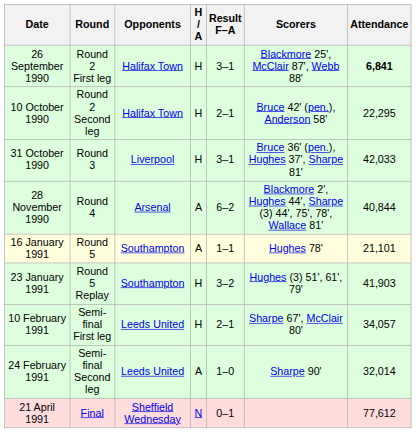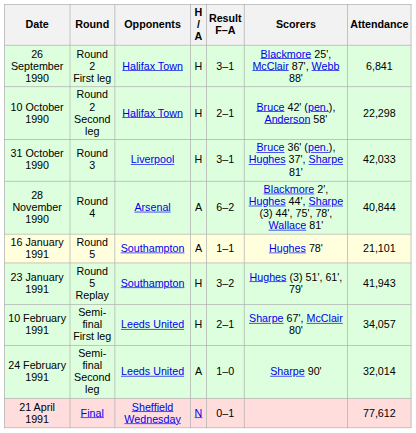 <table class="wikitable" style="text-align:center">
 <tr>
 <th>Date</th>
 <th>Round</th>
 <th>Opponents</th>
 <th>H / A</th>
 <th>Result<br>F–A</th>
 <th>Scorers</th>
 <th>Attendance</th>
 </tr>
 <tr bgcolor="#ddffdd">
 <td>26 September 1990</td>
 <td>Round 2<br>First leg</td>
 <td><a href='#'>Halifax Town</a></td>
 <td>H</td>
 <td>3–1</td>
 <td><a href='#'>Blackmore</a> 25', <a href='#'>McClair</a> 87', <a href='#'>Webb</a> 88'</td>
-<td><strong>6,841</strong></td>
+<td>6,841</td>
 </tr>
 <tr bgcolor="#ddffdd">
 <td>10 October 1990</td>
 <td>Round 2<br>Second leg</td>
 <td><a href='#'>Halifax Town</a></td>
 <td>H</td>
 <td>2–1</td>
 <td><a href='#'>Bruce</a> 42' (<a href='#'>pen.</a>), <a href='#'>Anderson</a> 58'</td>
-<td>22,295</td>
+<td>22,298</td>
 </tr>
 <tr bgcolor="#ddffdd">
 <td>31 October 1990</td>
 <td>Round 3</td>
 <td><a href='#'>Liverpool</a></td>
 <td>H</td>
 <td>3–1</td>
 <td><a href='#'>Bruce</a> 36' (<a href='#'>pen.</a>), <a href='#'>Hughes</a> 37', <a href='#'>Sharpe</a> 81'</td>
 <td>42,033</td>
 </tr>
 <tr bgcolor="#ddffdd">
 <td>28 November 1990</td>
 <td>Round 4</td>
 <td><a href='#'>Arsenal</a></td>
 <td>A</td>
 <td>6–2</td>
 <td><a href='#'>Blackmore</a> 2', <a href='#'>Hughes</a> 44', <a href='#'>Sharpe</a> (3) 44', 75', 78', <a href='#'>Wallace</a> 81'</td>
 <td>40,844</td>
 </tr>
 <tr bgcolor="#ffffdd">
 <td>16 January 1991</td>
 <td>Round 5</td>
 <td><a href='#'>Southampton</a></td>
 <td>A</td>
 <td>1–1</td>
 <td><a href='#'>Hughes</a> 78'</td>
 <td>21,101</td>
 </tr>
 <tr bgcolor="#ddffdd">
 <td>23 January 1991</td>
 <td>Round 5<br>Replay</td>
 <td><a href='#'>Southampton</a></td>
 <td>H</td>
 <td>3–2</td>
 <td><a href='#'>Hughes</a> (3) 51', 61', 79'</td>
-<td>41,903</td>
+<td>41,943</td>
 </tr>
 <tr bgcolor="#ddffdd">
 <td>10 February 1991</td>
 <td>Semi-final<br>First leg</td>
 <td><a href='#'>Leeds United</a></td>
 <td>H</td>
 <td>2–1</td>
 <td><a href='#'>Sharpe</a> 67', <a href='#'>McClair</a> 80'</td>
 <td>34,057</td>
 </tr>
 <tr bgcolor="#ddffdd">
 <td>24 February 1991</td>
 <td>Semi-final<br>Second leg</td>
 <td><a href='#'>Leeds United</a></td>
 <td>A</td>
 <td>1–0</td>
 <td><a href='#'>Sharpe</a> 90'</td>
 <td>32,014</td>
 </tr>
 <tr bgcolor="#ffdddd">
 <td>21 April 1991</td>
 <td><a href='#'>Final</a></td>
 <td><a href='#'>Sheffield Wednesday</a></td>
 <td><a href='#'>N</a></td>
 <td>0–1</td>
 <td></td>
 <td>77,612</td>
 </tr>
 </table>
